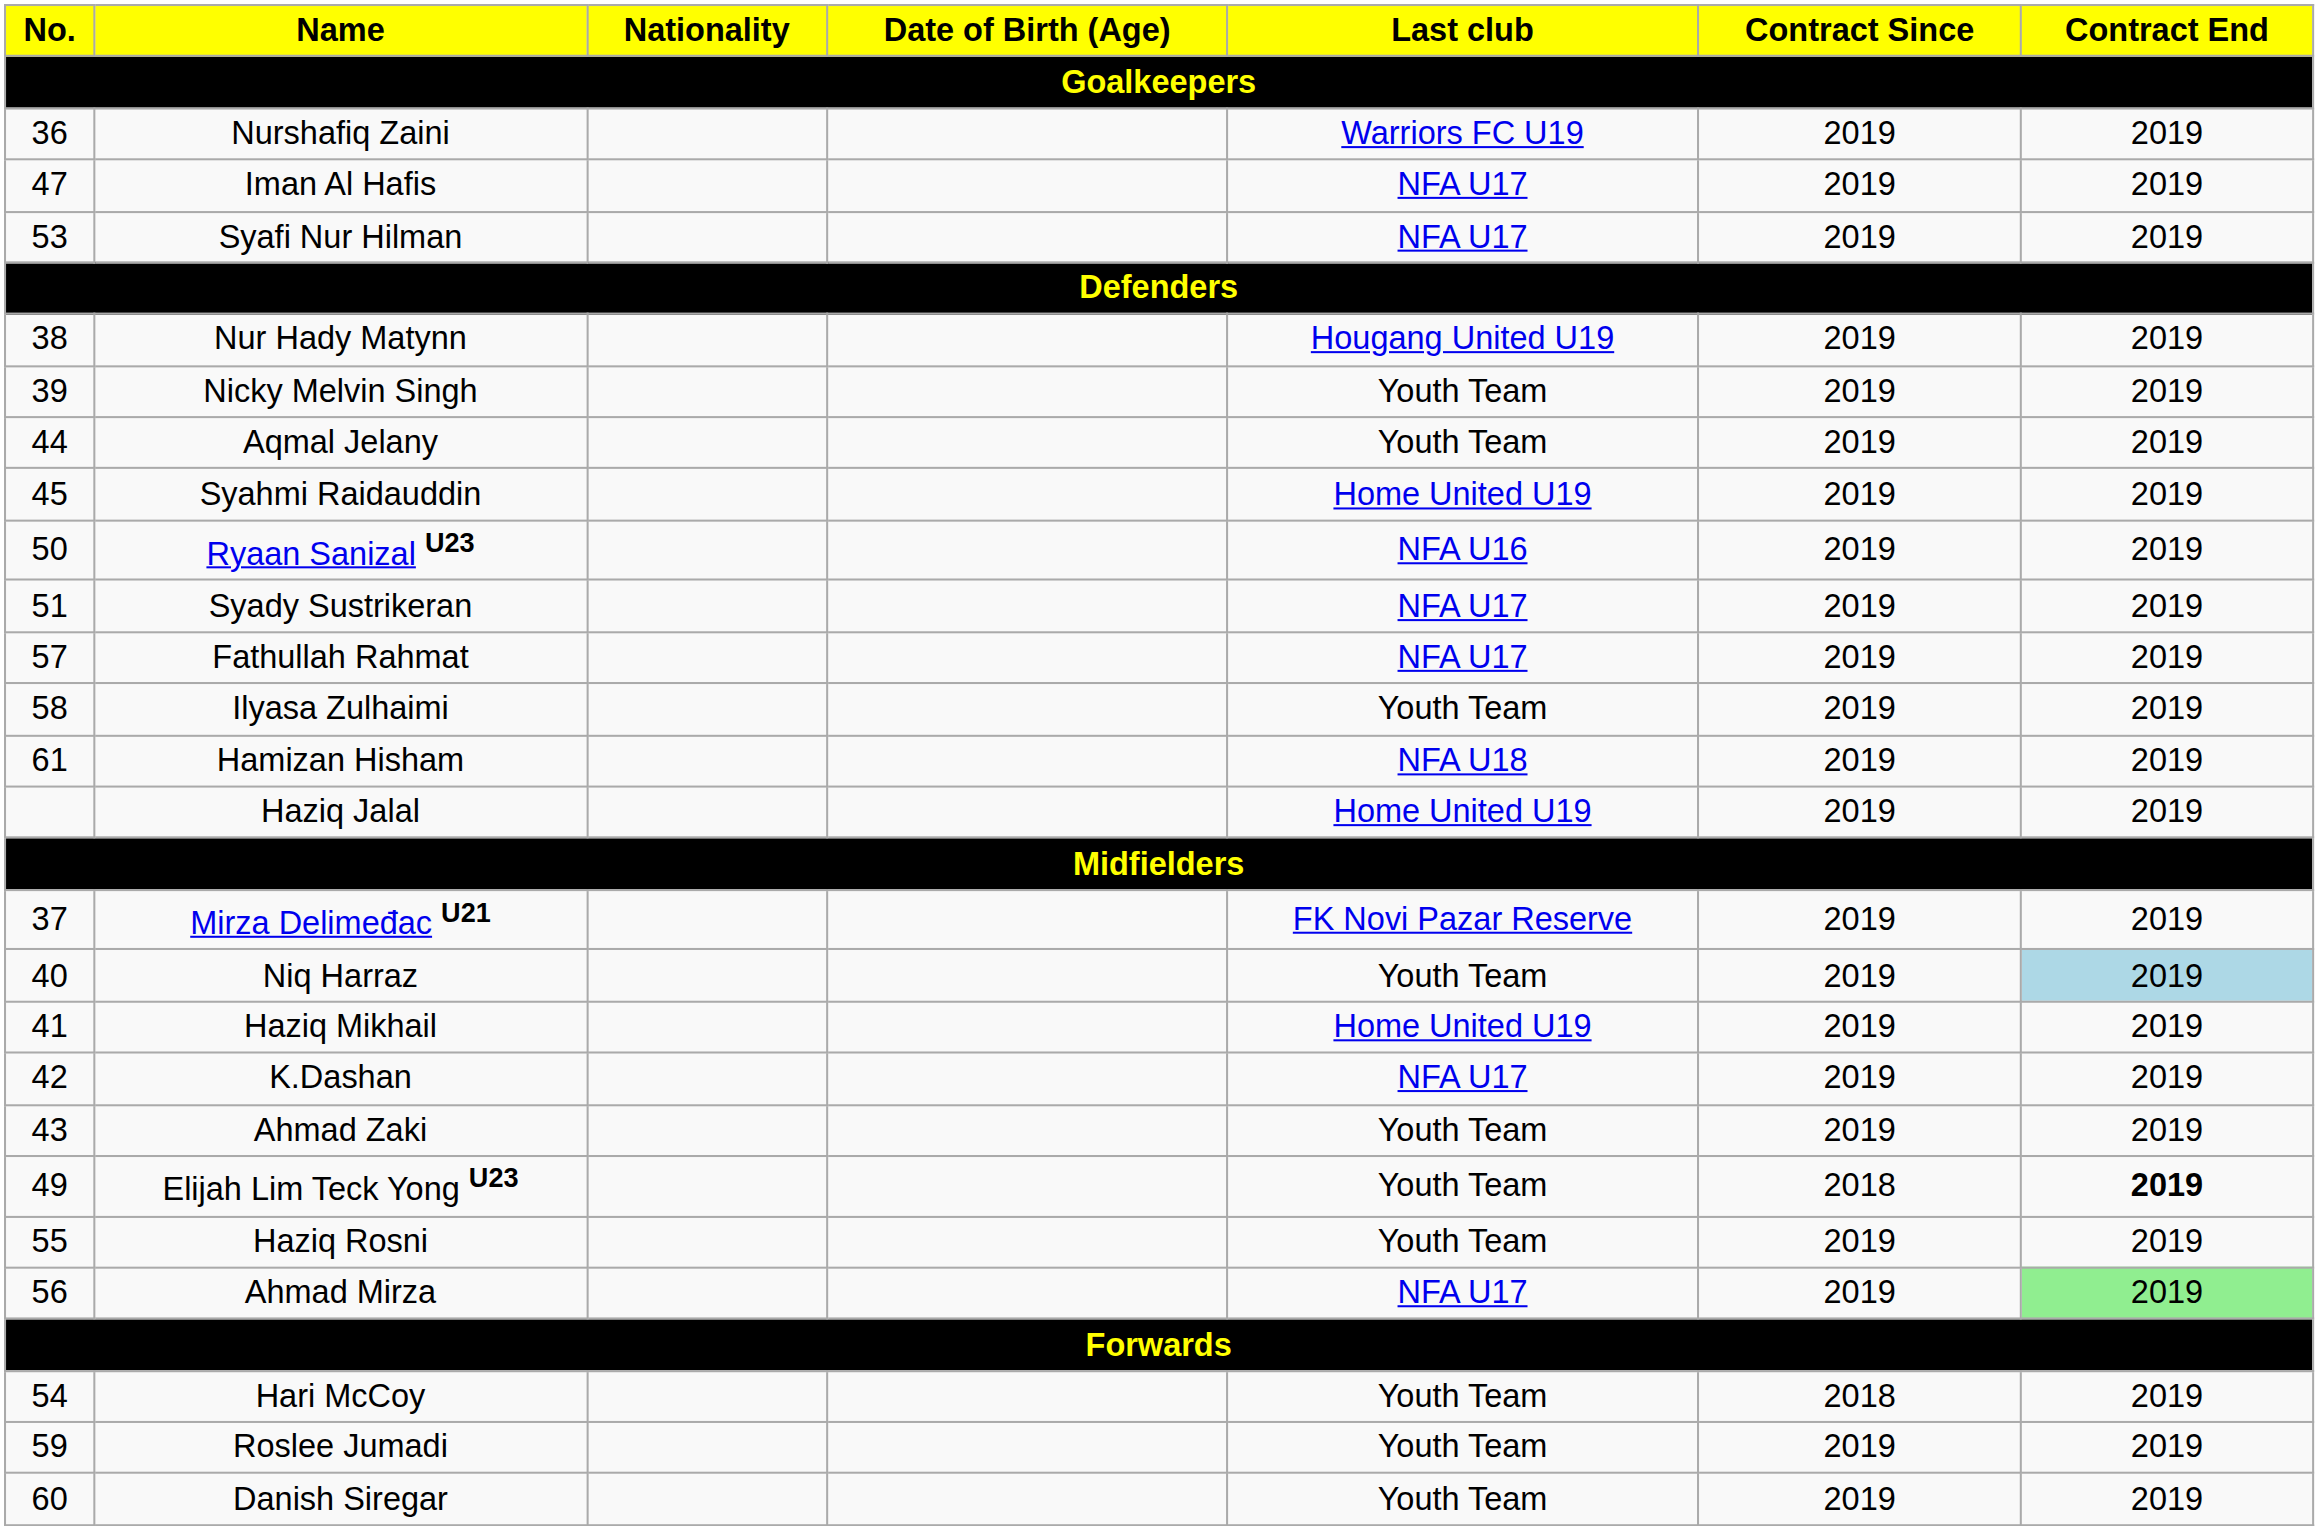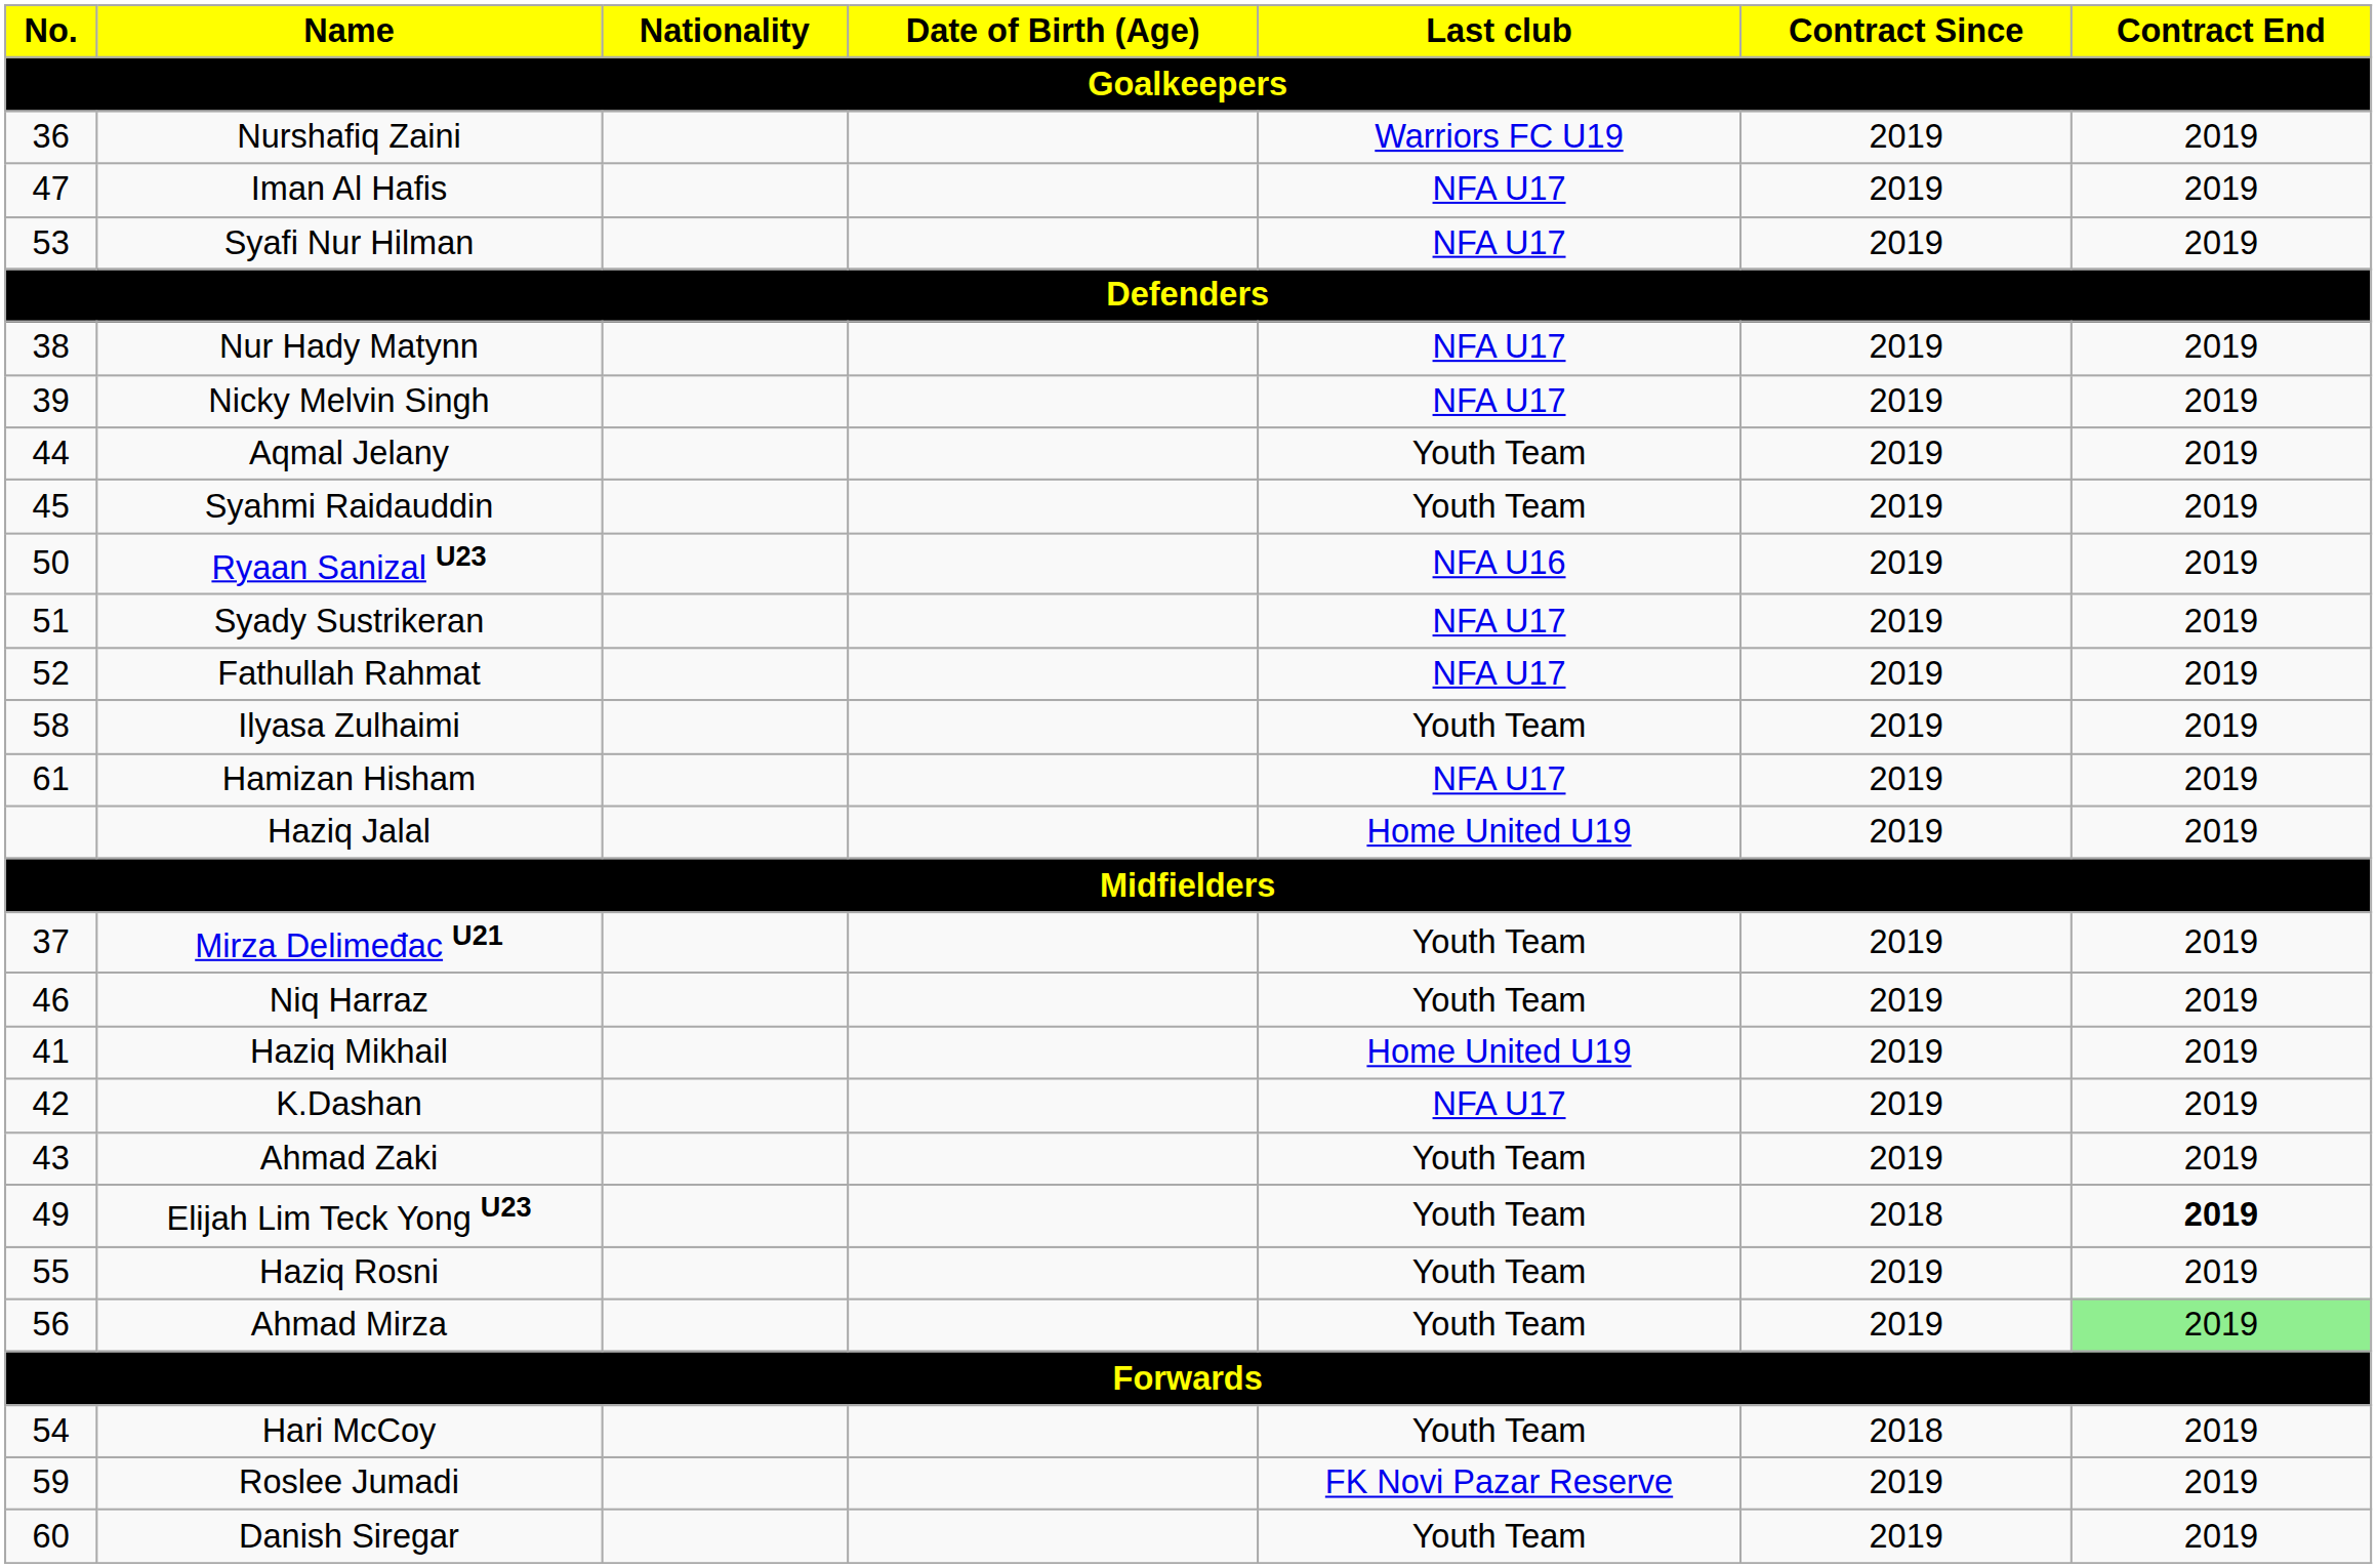 <table class="wikitable" style="text-align:center; font-size:100%; width:90%;">
 <tr>
 <th style="background:#FFFF00; color:black; text-align:center;">No.</th>
 <th style="background:#FFFF00; color:black; text-align:center;">Name</th>
 <th style="background:#FFFF00; color:black; text-align:center;">Nationality</th>
 <th style="background:#FFFF00; color:black; text-align:center;">Date of Birth (Age)</th>
 <th style="background:#FFFF00; color:black; text-align:center;">Last club</th>
 <th style="background:#FFFF00; color:black; text-align:center;">Contract Since</th>
 <th style="background:#FFFF00; color:black; text-align:center;">Contract End</th>
 </tr>
 <tr>
 <th colspan="8" style="background:black; color:yellow; text-align:center;">Goalkeepers</th>
 </tr>
 <tr>
 <td>36</td>
 <td>Nurshafiq Zaini</td>
 <td></td>
 <td></td>
 <td><a href='#'>Warriors FC U19</a></td>
 <td>2019</td>
 <td>2019</td>
 </tr>
 <tr>
 <td>47</td>
 <td>Iman Al Hafis</td>
 <td></td>
 <td></td>
 <td> <a href='#'>NFA U17</a></td>
 <td>2019</td>
 <td>2019</td>
 </tr>
 <tr>
 <td>53</td>
 <td>Syafi Nur Hilman</td>
 <td></td>
 <td></td>
 <td> <a href='#'>NFA U17</a></td>
 <td>2019</td>
 <td>2019</td>
 </tr>
 <tr>
 <th colspan="8" style="background:black; color:yellow; text-align:center;">Defenders</th>
 </tr>
 <tr>
 <td>38</td>
 <td>Nur Hady Matynn</td>
 <td></td>
 <td></td>
-<td><a href='#'>Hougang United U19</a></td>
+<td> <a href='#'>NFA U17</a></td>
 <td>2019</td>
 <td>2019</td>
 </tr>
 <tr>
 <td>39</td>
 <td>Nicky Melvin Singh</td>
 <td></td>
 <td></td>
-<td>Youth Team</td>
+<td> <a href='#'>NFA U17</a></td>
 <td>2019</td>
 <td>2019</td>
 </tr>
 <tr>
 <td>44</td>
 <td>Aqmal Jelany</td>
 <td></td>
 <td></td>
 <td>Youth Team</td>
 <td>2019</td>
 <td>2019</td>
 </tr>
 <tr>
 <td>45</td>
 <td>Syahmi Raidauddin</td>
 <td></td>
 <td></td>
-<td><a href='#'>Home United U19</a></td>
+<td>Youth Team</td>
 <td>2019</td>
 <td>2019</td>
 </tr>
 <tr>
 <td>50</td>
 <td><a href='#'>Ryaan Sanizal</a> <sup><strong>U23</strong></sup></td>
 <td></td>
 <td></td>
 <td> <a href='#'>NFA U16</a></td>
 <td>2019</td>
 <td>2019</td>
 </tr>
 <tr>
 <td>51</td>
 <td>Syady Sustrikeran</td>
 <td></td>
 <td></td>
 <td> <a href='#'>NFA U17</a></td>
 <td>2019</td>
 <td>2019</td>
 </tr>
 <tr>
-<td>57</td>
+<td>52</td>
 <td>Fathullah Rahmat</td>
 <td></td>
 <td></td>
 <td> <a href='#'>NFA U17</a></td>
 <td>2019</td>
 <td>2019</td>
 </tr>
 <tr>
 <td>58</td>
 <td>Ilyasa Zulhaimi</td>
 <td></td>
 <td></td>
 <td>Youth Team</td>
 <td>2019</td>
 <td>2019</td>
 </tr>
 <tr>
 <td>61</td>
 <td>Hamizan Hisham</td>
 <td></td>
 <td></td>
-<td> <a href='#'>NFA U18</a></td>
+<td> <a href='#'>NFA U17</a></td>
 <td>2019</td>
 <td>2019</td>
 </tr>
 <tr>
 <td></td>
 <td>Haziq Jalal</td>
 <td></td>
 <td></td>
 <td><a href='#'>Home United U19</a></td>
 <td>2019</td>
 <td>2019</td>
 </tr>
 <tr>
 <th colspan="8" style="background:black; color:yellow; text-align:center;">Midfielders</th>
 </tr>
 <tr>
 <td>37</td>
 <td><a href='#'>Mirza Delimeđac</a> <sup><strong>U21</strong></sup></td>
 <td></td>
 <td></td>
-<td> <a href='#'>FK Novi Pazar Reserve</a></td>
+<td>Youth Team</td>
 <td>2019</td>
 <td>2019</td>
 </tr>
 <tr>
-<td>40</td>
+<td>46</td>
 <td>Niq Harraz</td>
 <td></td>
 <td></td>
 <td>Youth Team</td>
 <td>2019</td>
-<td style="background: lightblue;">2019</td>
+<td>2019</td>
 </tr>
 <tr>
 <td>41</td>
 <td>Haziq Mikhail</td>
 <td></td>
 <td></td>
 <td><a href='#'>Home United U19</a></td>
 <td>2019</td>
 <td>2019</td>
 </tr>
 <tr>
 <td>42</td>
 <td>K.Dashan</td>
 <td></td>
 <td></td>
 <td> <a href='#'>NFA U17</a></td>
 <td>2019</td>
 <td>2019</td>
 </tr>
 <tr>
 <td>43</td>
 <td>Ahmad Zaki</td>
 <td></td>
 <td></td>
 <td>Youth Team</td>
 <td>2019</td>
 <td>2019</td>
 </tr>
 <tr>
 <td>49</td>
 <td>Elijah Lim Teck Yong <sup><strong>U23</strong></sup></td>
 <td></td>
 <td></td>
 <td>Youth Team</td>
 <td>2018</td>
 <td><strong>2019</strong></td>
 </tr>
 <tr>
 <td>55</td>
 <td>Haziq Rosni</td>
 <td></td>
 <td></td>
 <td>Youth Team</td>
 <td>2019</td>
 <td>2019</td>
 </tr>
 <tr>
 <td>56</td>
 <td>Ahmad Mirza</td>
 <td></td>
 <td></td>
-<td> <a href='#'>NFA U17</a></td>
+<td>Youth Team</td>
 <td>2019</td>
 <td style="background: lightgreen;">2019</td>
 </tr>
 <tr>
 <th colspan="8" style="background:black; color:yellow; text-align:center;">Forwards</th>
 </tr>
 <tr>
 <td>54</td>
 <td>Hari McCoy</td>
 <td></td>
 <td></td>
 <td>Youth Team</td>
 <td>2018</td>
 <td>2019</td>
 </tr>
 <tr>
 <td>59</td>
 <td>Roslee Jumadi</td>
 <td></td>
 <td></td>
-<td>Youth Team</td>
+<td> <a href='#'>FK Novi Pazar Reserve</a></td>
 <td>2019</td>
 <td>2019</td>
 </tr>
 <tr>
 <td>60</td>
 <td>Danish Siregar</td>
 <td></td>
 <td></td>
 <td>Youth Team</td>
 <td>2019</td>
 <td>2019</td>
 </tr>
 <tr>
 </tr>
 </table>
